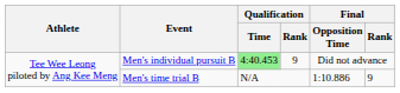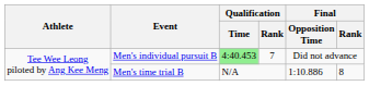 <table class=wikitable style="font-size:90%">
 <tr>
 <th rowspan="2">Athlete</th>
 <th rowspan="2">Event</th>
 <th colspan="2">Qualification</th>
 <th colspan="2">Final</th>
 </tr>
 <tr>
 <th>Time</th>
 <th>Rank</th>
 <th>Opposition<br>Time</th>
 <th>Rank</th>
 </tr>
 <tr align=center>
 <td rowspan="2"><a href='#'>Tee Wee Leong</a><br> piloted by <a href='#'>Ang Kee Meng</a></td>
 <td><a href='#'>Men's individual pursuit B</a></td>
 <td align=center style="background: lightgreen;">4:40.453</td>
-<td align=center>9</td>
+<td align=center>7</td>
 <td colspan="2">Did not advance</td>
 </tr>
 <tr>
 <td><a href='#'>Men's time trial B</a></td>
 <td colspan="2">N/A</td>
 <td>1:10.886</td>
-<td>9</td>
+<td>8</td>
 </tr>
 </table>
